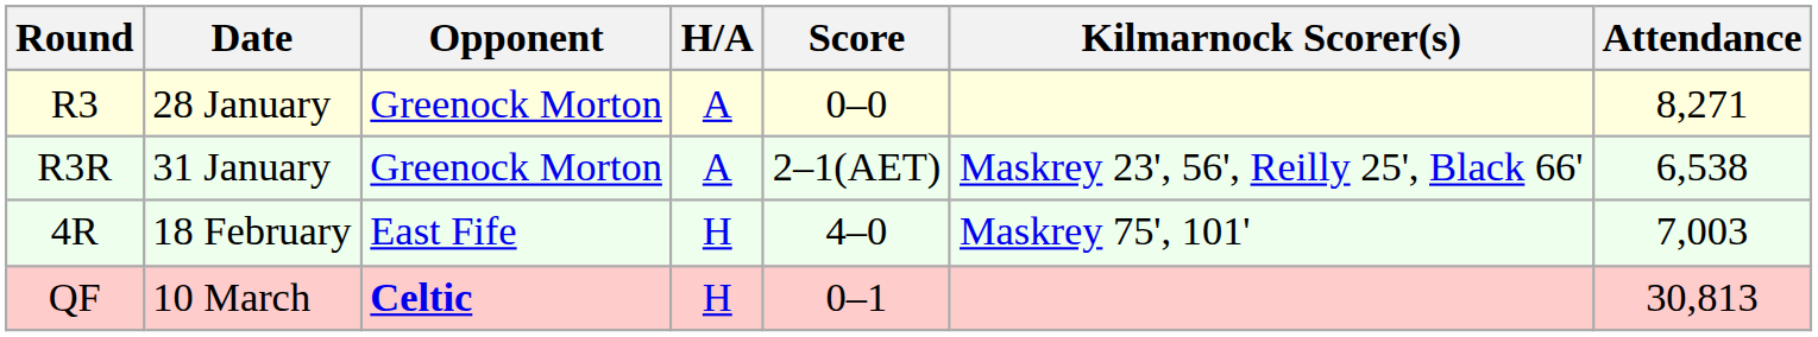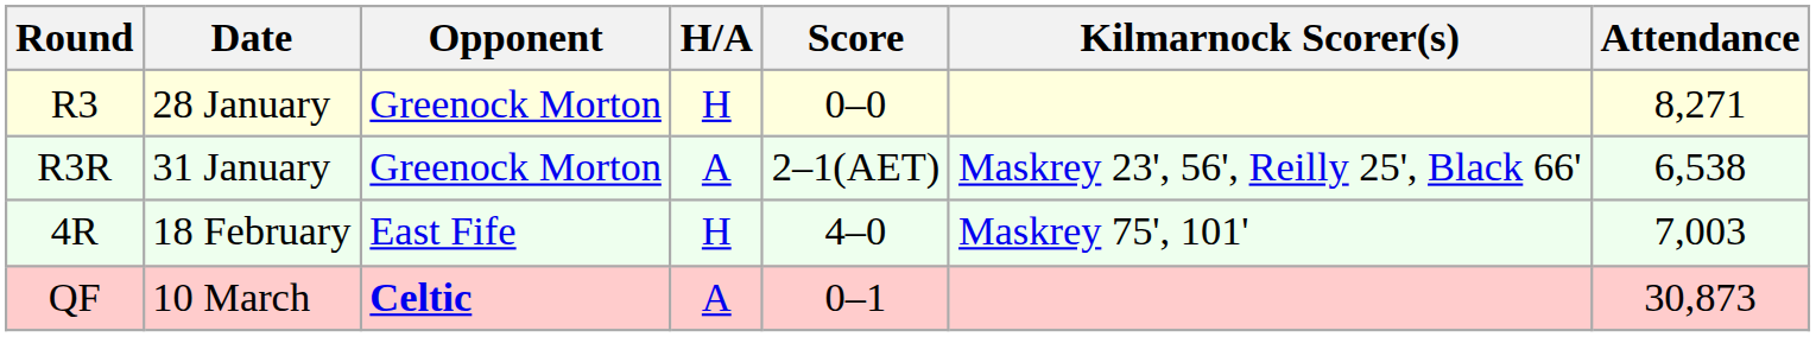 <table class="wikitable" style="text-align:center">
 <tr>
 <th>Round</th>
 <th>Date</th>
 <th>Opponent</th>
 <th>H/A</th>
 <th>Score</th>
 <th>Kilmarnock Scorer(s)</th>
 <th>Attendance</th>
 </tr>
 <tr bgcolor=#FFFFDD>
 <td>R3</td>
 <td align=left>28 January</td>
 <td align=left><a href='#'>Greenock Morton</a></td>
-<td><a href='#'>A</a></td>
+<td><a href='#'>H</a></td>
 <td>0–0</td>
 <td align=left></td>
 <td>8,271</td>
 </tr>
 <tr bgcolor=#EEFFEE>
 <td>R3R</td>
 <td align=left>31 January</td>
 <td align=left><a href='#'>Greenock Morton</a></td>
 <td><a href='#'>A</a></td>
 <td>2–1(AET)</td>
 <td align=left><a href='#'>Maskrey</a> 23', 56', <a href='#'>Reilly</a> 25', <a href='#'>Black</a> 66'</td>
 <td>6,538</td>
 </tr>
 <tr bgcolor=#EEFFEE>
 <td>4R</td>
 <td align=left>18 February</td>
 <td align=left><a href='#'>East Fife</a></td>
 <td><a href='#'>H</a></td>
 <td>4–0</td>
 <td align=left><a href='#'>Maskrey</a> 75', 101'</td>
 <td>7,003</td>
 </tr>
 <tr bgcolor=#FFCCCC>
 <td>QF</td>
 <td align=left>10 March</td>
 <td align=left><strong><a href='#'>Celtic</a></strong></td>
-<td><a href='#'>H</a></td>
+<td><a href='#'>A</a></td>
 <td>0–1</td>
 <td align=left></td>
-<td>30,813</td>
+<td>30,873</td>
 </tr>
 </table>
